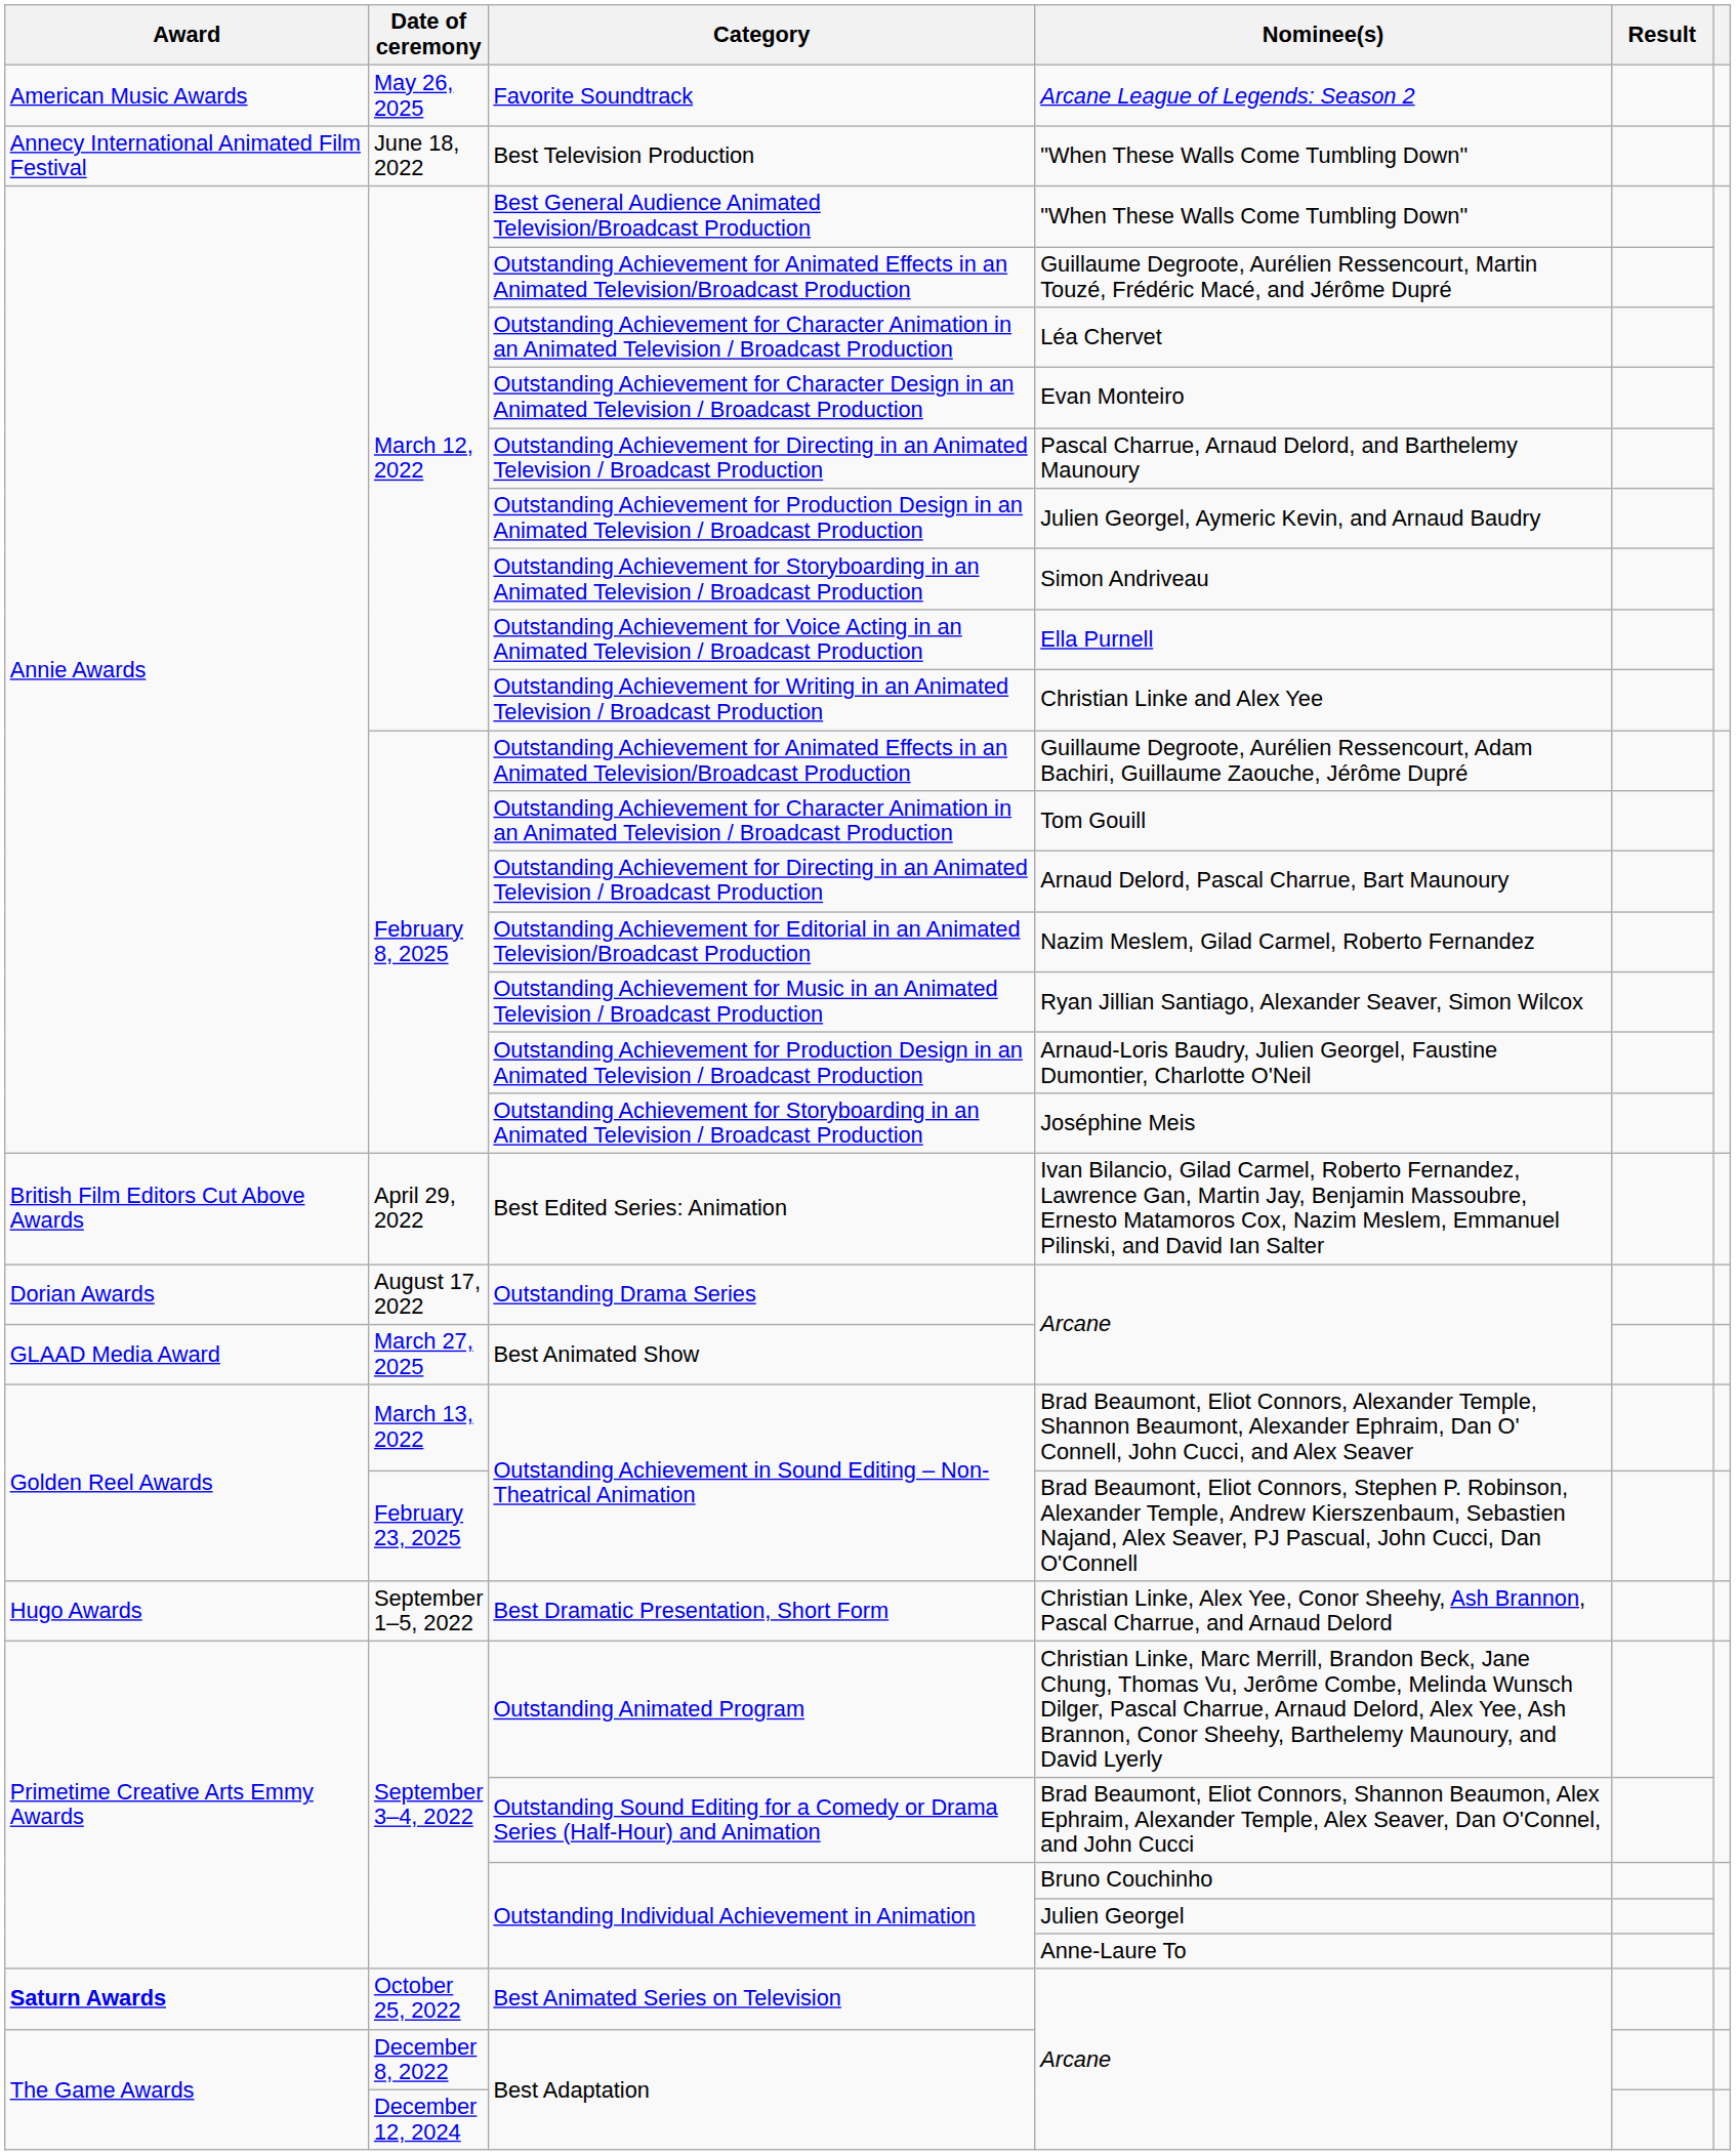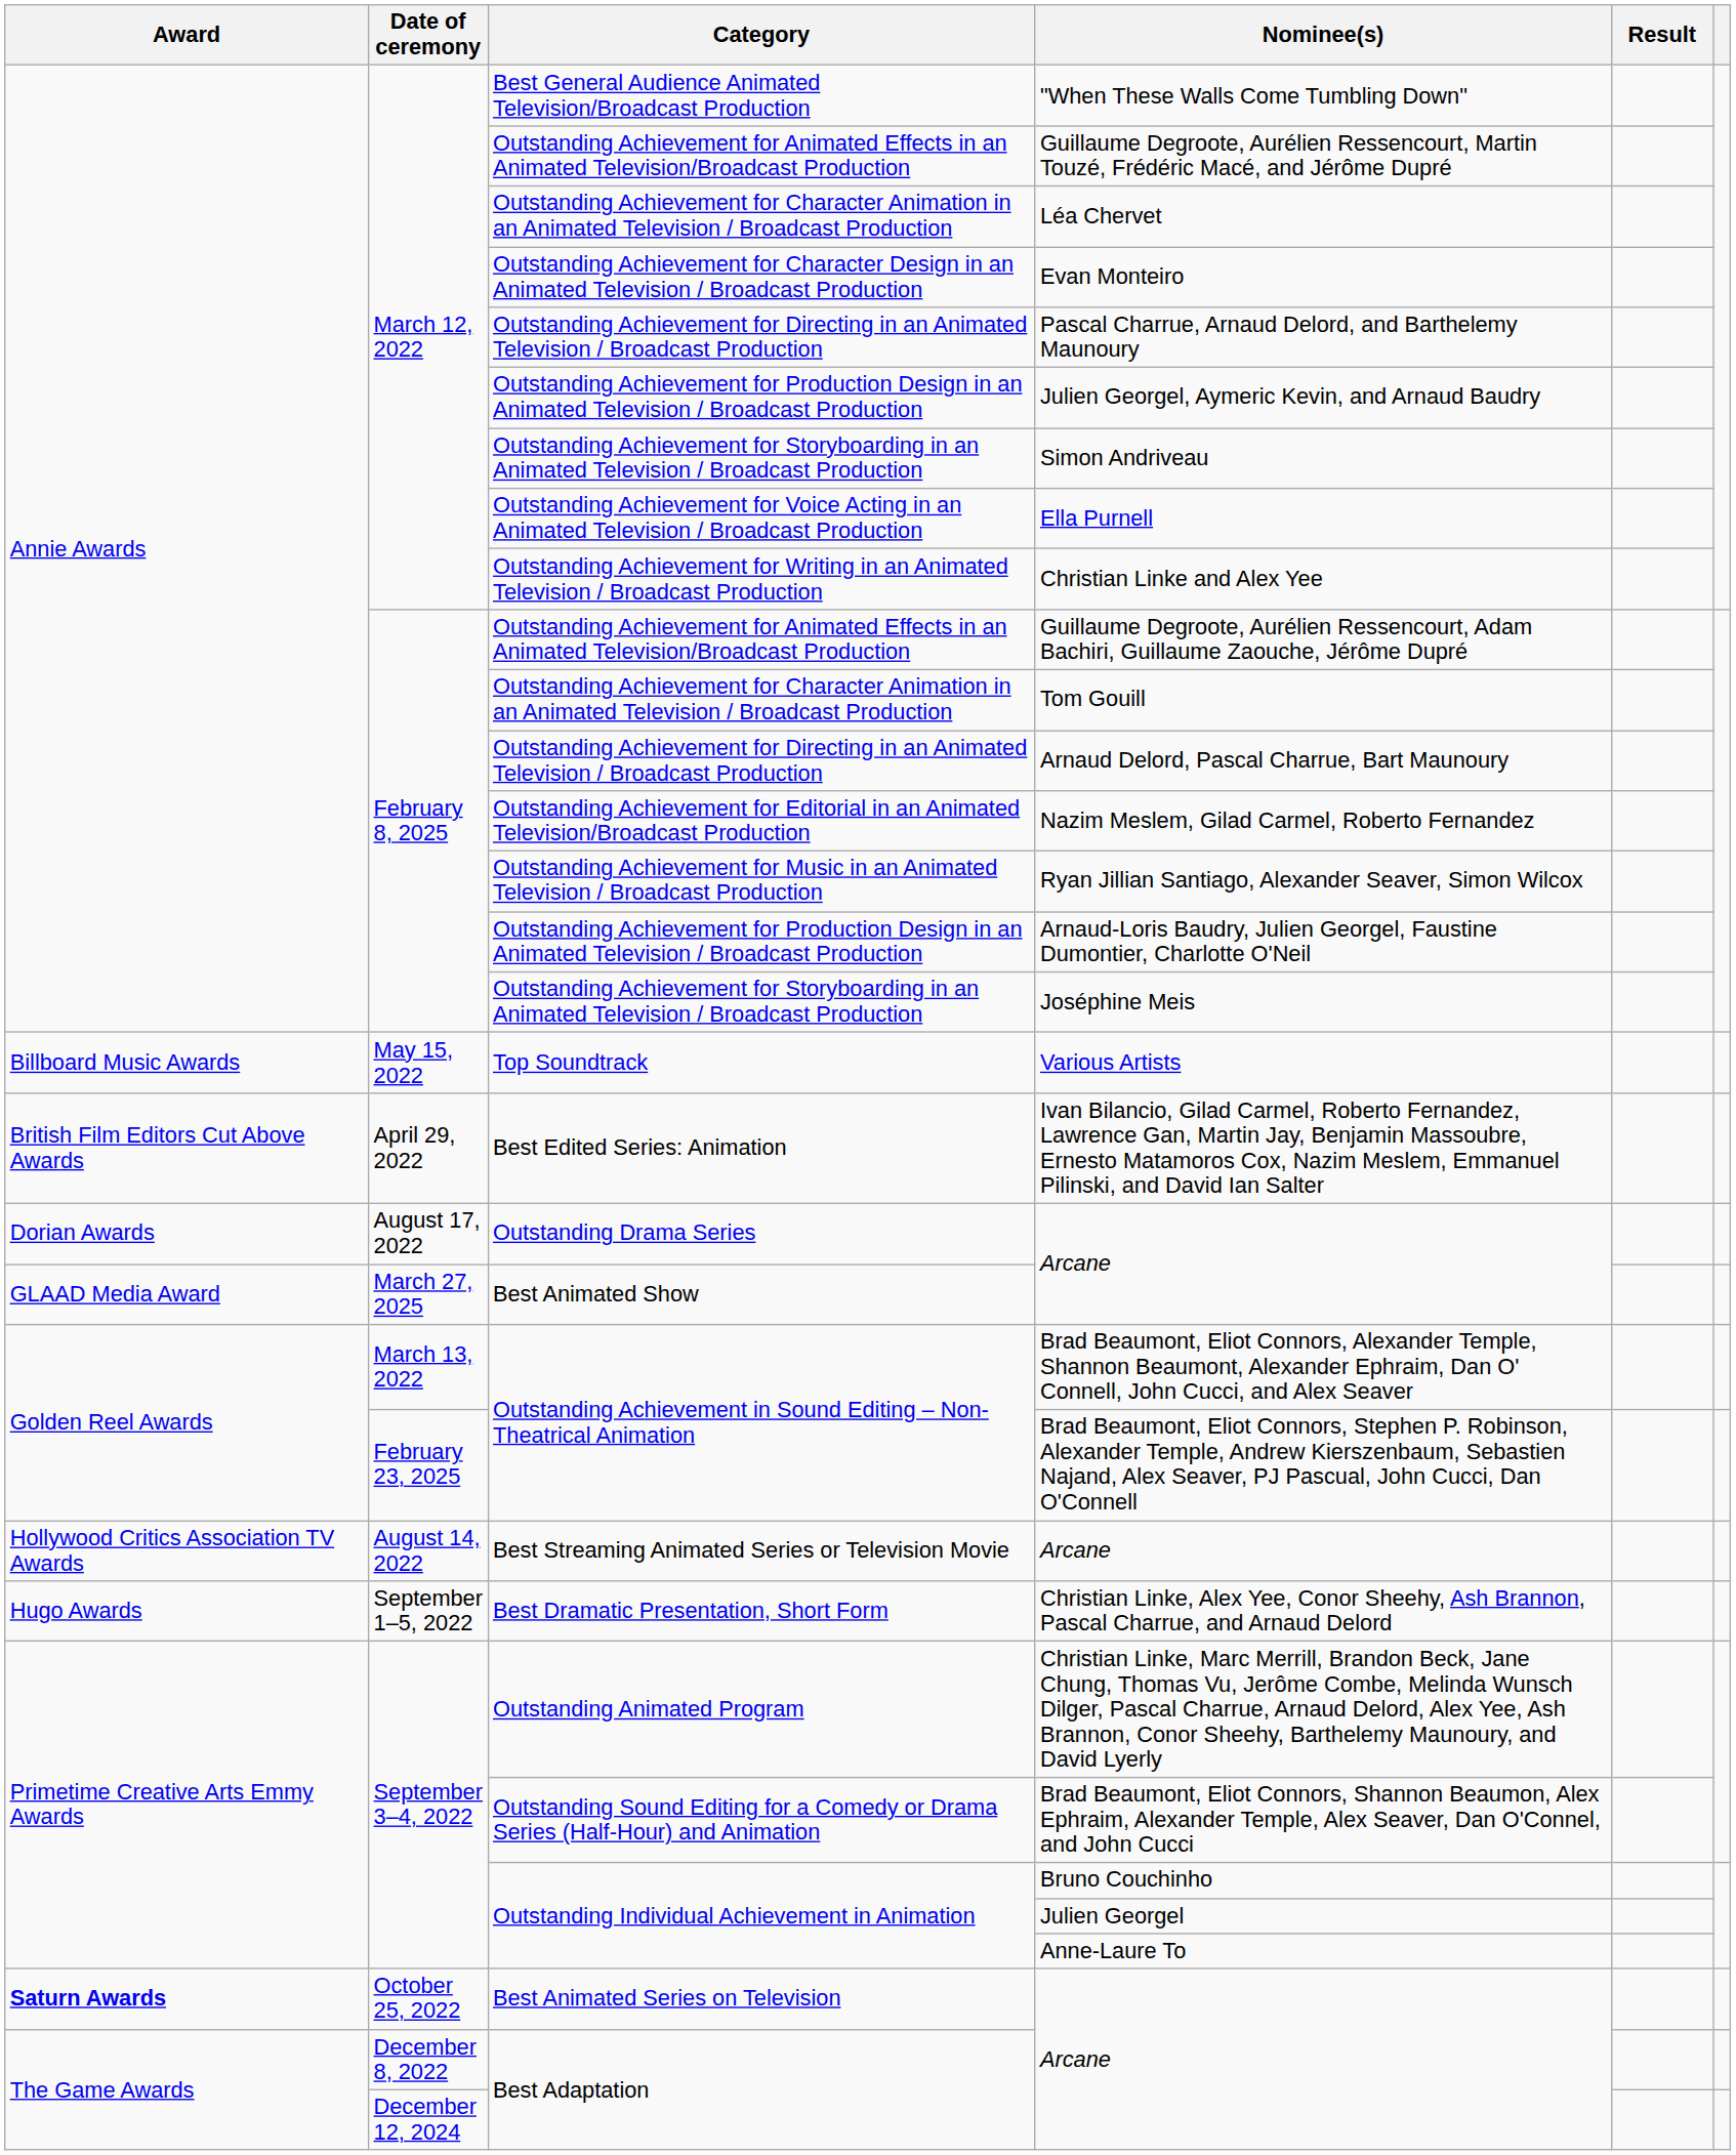 <table class="wikitable sortable" style="width:98%">
 <tr>
 <th scope="col" style="width:22%;">Award</th>
 <th scope="col" style="width:3%;">Date of ceremony</th>
 <th scope="col" style="width:33%;">Category</th>
 <th scope="col" style="width:35%;">Nominee(s)</th>
 <th scope="col" style="width:6%;">Result</th>
 <th scope="col" class="unsortable" style="width:1%;"></th>
-</tr>
-<tr>
-<td><a href='#'>American Music Awards</a></td>
-<td><a href='#'>May 26, 2025</a></td>
-<td><a href='#'>Favorite Soundtrack</a></td>
-<td><em><a href='#'>Arcane League of Legends: Season 2</a></em></td>
-<td></td>
-<td align="center"></td>
-</tr>
-<tr>
-<td><a href='#'>Annecy International Animated Film Festival</a></td>
-<td>June 18, 2022</td>
-<td>Best Television Production</td>
-<td>"When These Walls Come Tumbling Down"</td>
-<td></td>
-<td align="center"></td>
 </tr>
 <tr>
 <td rowspan="16"><a href='#'>Annie Awards</a></td>
 <td rowspan="9"><a href='#'>March 12, 2022</a></td>
 <td><a href='#'>Best General Audience Animated Television/Broadcast Production</a></td>
 <td>"When These Walls Come Tumbling Down"</td>
 <td></td>
 <td rowspan="9" align="center"></td>
 </tr>
 <tr>
 <td><a href='#'>Outstanding Achievement for Animated Effects in an Animated Television/Broadcast Production</a></td>
 <td>Guillaume Degroote, Aurélien Ressencourt, Martin Touzé, Frédéric Macé, and Jérôme Dupré </td>
 <td></td>
 </tr>
 <tr>
 <td><a href='#'>Outstanding Achievement for Character Animation in an Animated Television / Broadcast Production</a></td>
 <td>Léa Chervet </td>
 <td></td>
 </tr>
 <tr>
 <td><a href='#'>Outstanding Achievement for Character Design in an Animated Television / Broadcast Production</a></td>
 <td>Evan Monteiro </td>
 <td></td>
 </tr>
 <tr>
 <td><a href='#'>Outstanding Achievement for Directing in an Animated Television / Broadcast Production</a></td>
 <td>Pascal Charrue, Arnaud Delord, and Barthelemy Maunoury </td>
 <td></td>
 </tr>
 <tr>
 <td><a href='#'>Outstanding Achievement for Production Design in an Animated Television / Broadcast Production</a></td>
 <td>Julien Georgel, Aymeric Kevin, and Arnaud Baudry </td>
 <td></td>
 </tr>
 <tr>
 <td><a href='#'>Outstanding Achievement for Storyboarding in an Animated Television / Broadcast Production</a></td>
 <td>Simon Andriveau </td>
 <td></td>
 </tr>
 <tr>
 <td><a href='#'>Outstanding Achievement for Voice Acting in an Animated Television / Broadcast Production</a></td>
 <td><a href='#'>Ella Purnell</a> </td>
 <td></td>
 </tr>
 <tr>
 <td><a href='#'>Outstanding Achievement for Writing in an Animated Television / Broadcast Production</a></td>
 <td>Christian Linke and Alex Yee </td>
 <td></td>
 </tr>
 <tr>
 <td rowspan="7"><a href='#'>February 8, 2025</a></td>
 <td><a href='#'>Outstanding Achievement for Animated Effects in an Animated Television/Broadcast Production</a></td>
 <td>Guillaume Degroote, Aurélien Ressencourt, Adam Bachiri, Guillaume Zaouche, Jérôme Dupré </td>
 <td></td>
 <td align="center" rowspan="7"></td>
 </tr>
 <tr>
 <td><a href='#'>Outstanding Achievement for Character Animation in an Animated Television / Broadcast Production</a></td>
 <td>Tom Gouill </td>
 <td></td>
 </tr>
 <tr>
 <td><a href='#'>Outstanding Achievement for Directing in an Animated Television / Broadcast Production</a></td>
 <td>Arnaud Delord, Pascal Charrue, Bart Maunoury </td>
 <td></td>
 </tr>
 <tr>
 <td><a href='#'>Outstanding Achievement for Editorial in an Animated Television/Broadcast Production</a></td>
 <td>Nazim Meslem, Gilad Carmel, Roberto Fernandez </td>
 <td></td>
 </tr>
 <tr>
 <td><a href='#'>Outstanding Achievement for Music in an Animated Television / Broadcast Production</a></td>
 <td>Ryan Jillian Santiago, Alexander Seaver, Simon Wilcox </td>
 <td></td>
 </tr>
 <tr>
 <td><a href='#'>Outstanding Achievement for Production Design in an Animated Television / Broadcast Production</a></td>
 <td>Arnaud-Loris Baudry, Julien Georgel, Faustine Dumontier, Charlotte O'Neil </td>
 <td></td>
 </tr>
 <tr>
 <td><a href='#'>Outstanding Achievement for Storyboarding in an Animated Television / Broadcast Production</a></td>
 <td>Joséphine Meis </td>
 <td></td>
 </tr>
 <tr>
+<td><a href='#'>Billboard Music Awards</a></td>
+<td><a href='#'>May 15, 2022</a></td>
+<td><a href='#'>Top Soundtrack</a></td>
+<td><a href='#'>Various Artists</a></td>
+<td></td>
+<td align="center"></td>
+</tr>
+<tr>
 <td><a href='#'>British Film Editors Cut Above Awards</a></td>
 <td>April 29, 2022</td>
 <td>Best Edited Series: Animation</td>
 <td>Ivan Bilancio, Gilad Carmel, Roberto Fernandez, Lawrence Gan, Martin Jay, Benjamin Massoubre, Ernesto Matamoros Cox, Nazim Meslem, Emmanuel Pilinski, and David Ian Salter</td>
 <td></td>
 <td align="center"></td>
 </tr>
 <tr>
 <td><a href='#'>Dorian Awards</a></td>
 <td>August 17, 2022</td>
 <td><a href='#'>Outstanding Drama Series</a></td>
 <td rowspan="2"><em>Arcane</em></td>
 <td></td>
 <td align="center"></td>
 </tr>
 <tr>
 <td><a href='#'>GLAAD Media Award</a></td>
 <td><a href='#'>March 27, 2025</a></td>
 <td>Best Animated Show</td>
 <td></td>
 <td align="center"></td>
 </tr>
 <tr>
 <td rowspan="2"><a href='#'>Golden Reel Awards</a></td>
 <td><a href='#'>March 13, 2022</a></td>
 <td rowspan="2"><a href='#'>Outstanding Achievement in Sound Editing – Non-Theatrical Animation</a></td>
 <td>Brad Beaumont, Eliot Connors, Alexander Temple, Shannon Beaumont, Alexander Ephraim, Dan O' Connell, John Cucci, and Alex Seaver </td>
 <td></td>
 <td align="center"></td>
 </tr>
 <tr>
 <td><a href='#'>February 23, 2025</a></td>
 <td>Brad Beaumont, Eliot Connors, Stephen P. Robinson, Alexander Temple, Andrew Kierszenbaum, Sebastien Najand, Alex Seaver, PJ Pascual, John Cucci, Dan O'Connell </td>
+<td></td>
+<td align="center"></td>
+</tr>
+<tr>
+<td><a href='#'>Hollywood Critics Association TV Awards</a></td>
+<td><a href='#'>August 14, 2022</a></td>
+<td>Best Streaming Animated Series or Television Movie</td>
+<td><em>Arcane</em></td>
 <td></td>
 <td align="center"></td>
 </tr>
 <tr>
 <td><a href='#'>Hugo Awards</a></td>
 <td>September 1–5, 2022</td>
 <td><a href='#'>Best Dramatic Presentation, Short Form</a></td>
 <td>Christian Linke, Alex Yee, Conor Sheehy, <a href='#'>Ash Brannon</a>, Pascal Charrue, and Arnaud Delord </td>
 <td></td>
 <td align="center"></td>
 </tr>
 <tr>
 <td rowspan="5"><a href='#'>Primetime Creative Arts Emmy Awards</a></td>
 <td rowspan="5"><a href='#'>September 3–4, 2022</a></td>
 <td><a href='#'>Outstanding Animated Program</a></td>
 <td>Christian Linke, Marc Merrill, Brandon Beck, Jane Chung, Thomas Vu, Jerôme Combe, Melinda Wunsch Dilger, Pascal Charrue, Arnaud Delord, Alex Yee, Ash Brannon, Conor Sheehy, Barthelemy Maunoury, and David Lyerly </td>
 <td></td>
 <td rowspan="2" align="center"></td>
 </tr>
 <tr>
 <td><a href='#'>Outstanding Sound Editing for a Comedy or Drama Series (Half-Hour) and Animation</a></td>
 <td>Brad Beaumont, Eliot Connors, Shannon Beaumon, Alex Ephraim, Alexander Temple, Alex Seaver, Dan O'Connel, and John Cucci </td>
 <td></td>
 </tr>
 <tr>
 <td rowspan="3"><a href='#'>Outstanding Individual Achievement in Animation</a></td>
 <td>Bruno Couchinho  </td>
 <td></td>
 <td rowspan="3" align="center"></td>
 </tr>
 <tr>
 <td>Julien Georgel  </td>
 <td></td>
 </tr>
 <tr>
 <td>Anne-Laure To  </td>
 <td></td>
 </tr>
 <tr>
 <td><strong><a href='#'>Saturn Awards</a></strong></td>
 <td><a href='#'>October 25, 2022</a></td>
 <td><a href='#'>Best Animated Series on Television</a></td>
 <td rowspan="3"><em>Arcane</em></td>
 <td></td>
 <td align="center"></td>
 </tr>
 <tr>
 <td rowspan="2"><a href='#'>The Game Awards</a></td>
 <td><a href='#'>December 8, 2022</a></td>
 <td rowspan="2">Best Adaptation</td>
 <td></td>
 <td align="center"></td>
 </tr>
 <tr>
 <td><a href='#'>December 12, 2024</a></td>
 <td></td>
 <td align="center"></td>
 </tr>
 </table>
